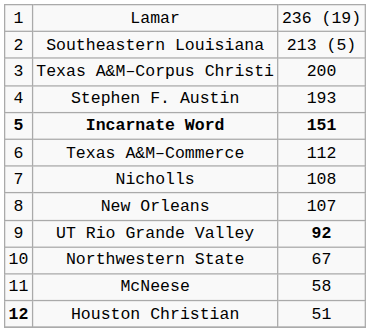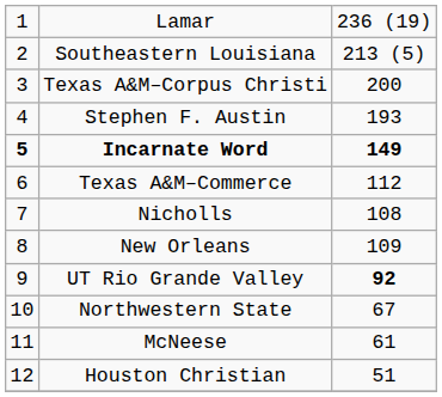 <table class="wikitable">
 <tr align="center">
 <td>1</td>
 <td>Lamar</td>
 <td>236 (19)</td>
 </tr>
 <tr align="center">
 <td>2</td>
 <td>Southeastern Louisiana</td>
 <td>213 (5)</td>
 </tr>
 <tr align="center">
 <td>3</td>
 <td>Texas A&M–Corpus Christi</td>
 <td>200</td>
 </tr>
 <tr align="center">
 <td>4</td>
 <td>Stephen F. Austin</td>
 <td>193</td>
 </tr>
 <tr align="center">
 <td><strong>5</strong></td>
 <td><strong>Incarnate Word</strong></td>
-<td><strong>151</strong></td>
+<td><strong>149</strong></td>
 </tr>
 <tr align="center">
 <td>6</td>
 <td>Texas A&M–Commerce<br></td>
 <td>112</td>
 </tr>
 <tr align="center">
 <td>7</td>
 <td>Nicholls</td>
 <td>108</td>
 </tr>
 <tr align="center">
 <td>8</td>
 <td>New Orleans</td>
-<td>107</td>
+<td>109</td>
 </tr>
 <tr align="center">
 <td>9</td>
 <td>UT Rio Grande Valley</td>
 <td><strong>92</strong></td>
 </tr>
 <tr align="center">
 <td>10</td>
 <td>Northwestern State</td>
 <td>67</td>
 </tr>
 <tr align="center">
 <td>11</td>
 <td>McNeese</td>
-<td>58</td>
+<td>61</td>
 </tr>
 <tr align="center">
-<td><strong>12</strong></td>
+<td>12</td>
 <td>Houston Christian</td>
 <td>51</td>
 </tr>
 <tr align="center">
 </tr>
 </table>
